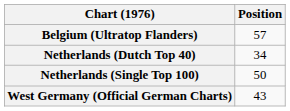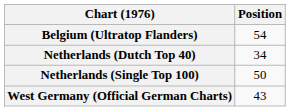 <table class="wikitable sortable plainrowheaders" style="text-align:center">
 <tr>
 <th scope="col">Chart (1976)</th>
 <th scope="col">Position</th>
 </tr>
 <tr>
 <th scope="row">Belgium (Ultratop Flanders)</th>
-<td>57</td>
+<td>54</td>
 </tr>
 <tr>
 <th scope="row">Netherlands (Dutch Top 40)</th>
 <td>34</td>
 </tr>
 <tr>
 <th scope="row">Netherlands (Single Top 100)</th>
 <td>50</td>
 </tr>
 <tr>
 <th scope="row">West Germany (Official German Charts)</th>
 <td>43</td>
 </tr>
 </table>
